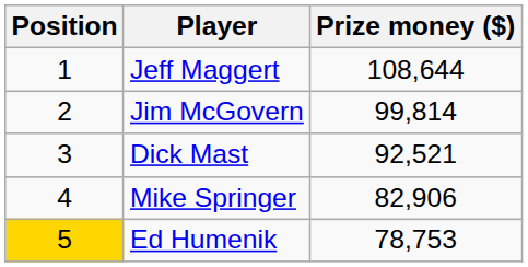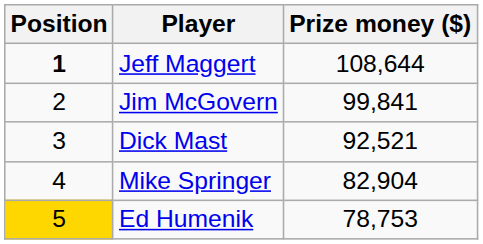 <table class="wikitable">
 <tr>
 <th>Position</th>
 <th>Player</th>
 <th>Prize money ($)</th>
 </tr>
 <tr>
-<td align=center>1</td>
+<td align=center><strong>1</strong></td>
 <td> <a href='#'>Jeff Maggert</a></td>
 <td align=center>108,644</td>
 </tr>
 <tr>
 <td align=center>2</td>
 <td> <a href='#'>Jim McGovern</a></td>
-<td align=center>99,814</td>
+<td align=center>99,841</td>
 </tr>
 <tr>
 <td align=center>3</td>
 <td> <a href='#'>Dick Mast</a></td>
 <td align=center>92,521</td>
 </tr>
 <tr>
 <td align=center>4</td>
 <td> <a href='#'>Mike Springer</a></td>
-<td align=center>82,906</td>
+<td align=center>82,904</td>
 </tr>
 <tr>
 <td align=center style="background: gold;">5</td>
 <td> <a href='#'>Ed Humenik</a></td>
 <td align=center>78,753</td>
 </tr>
 </table>
